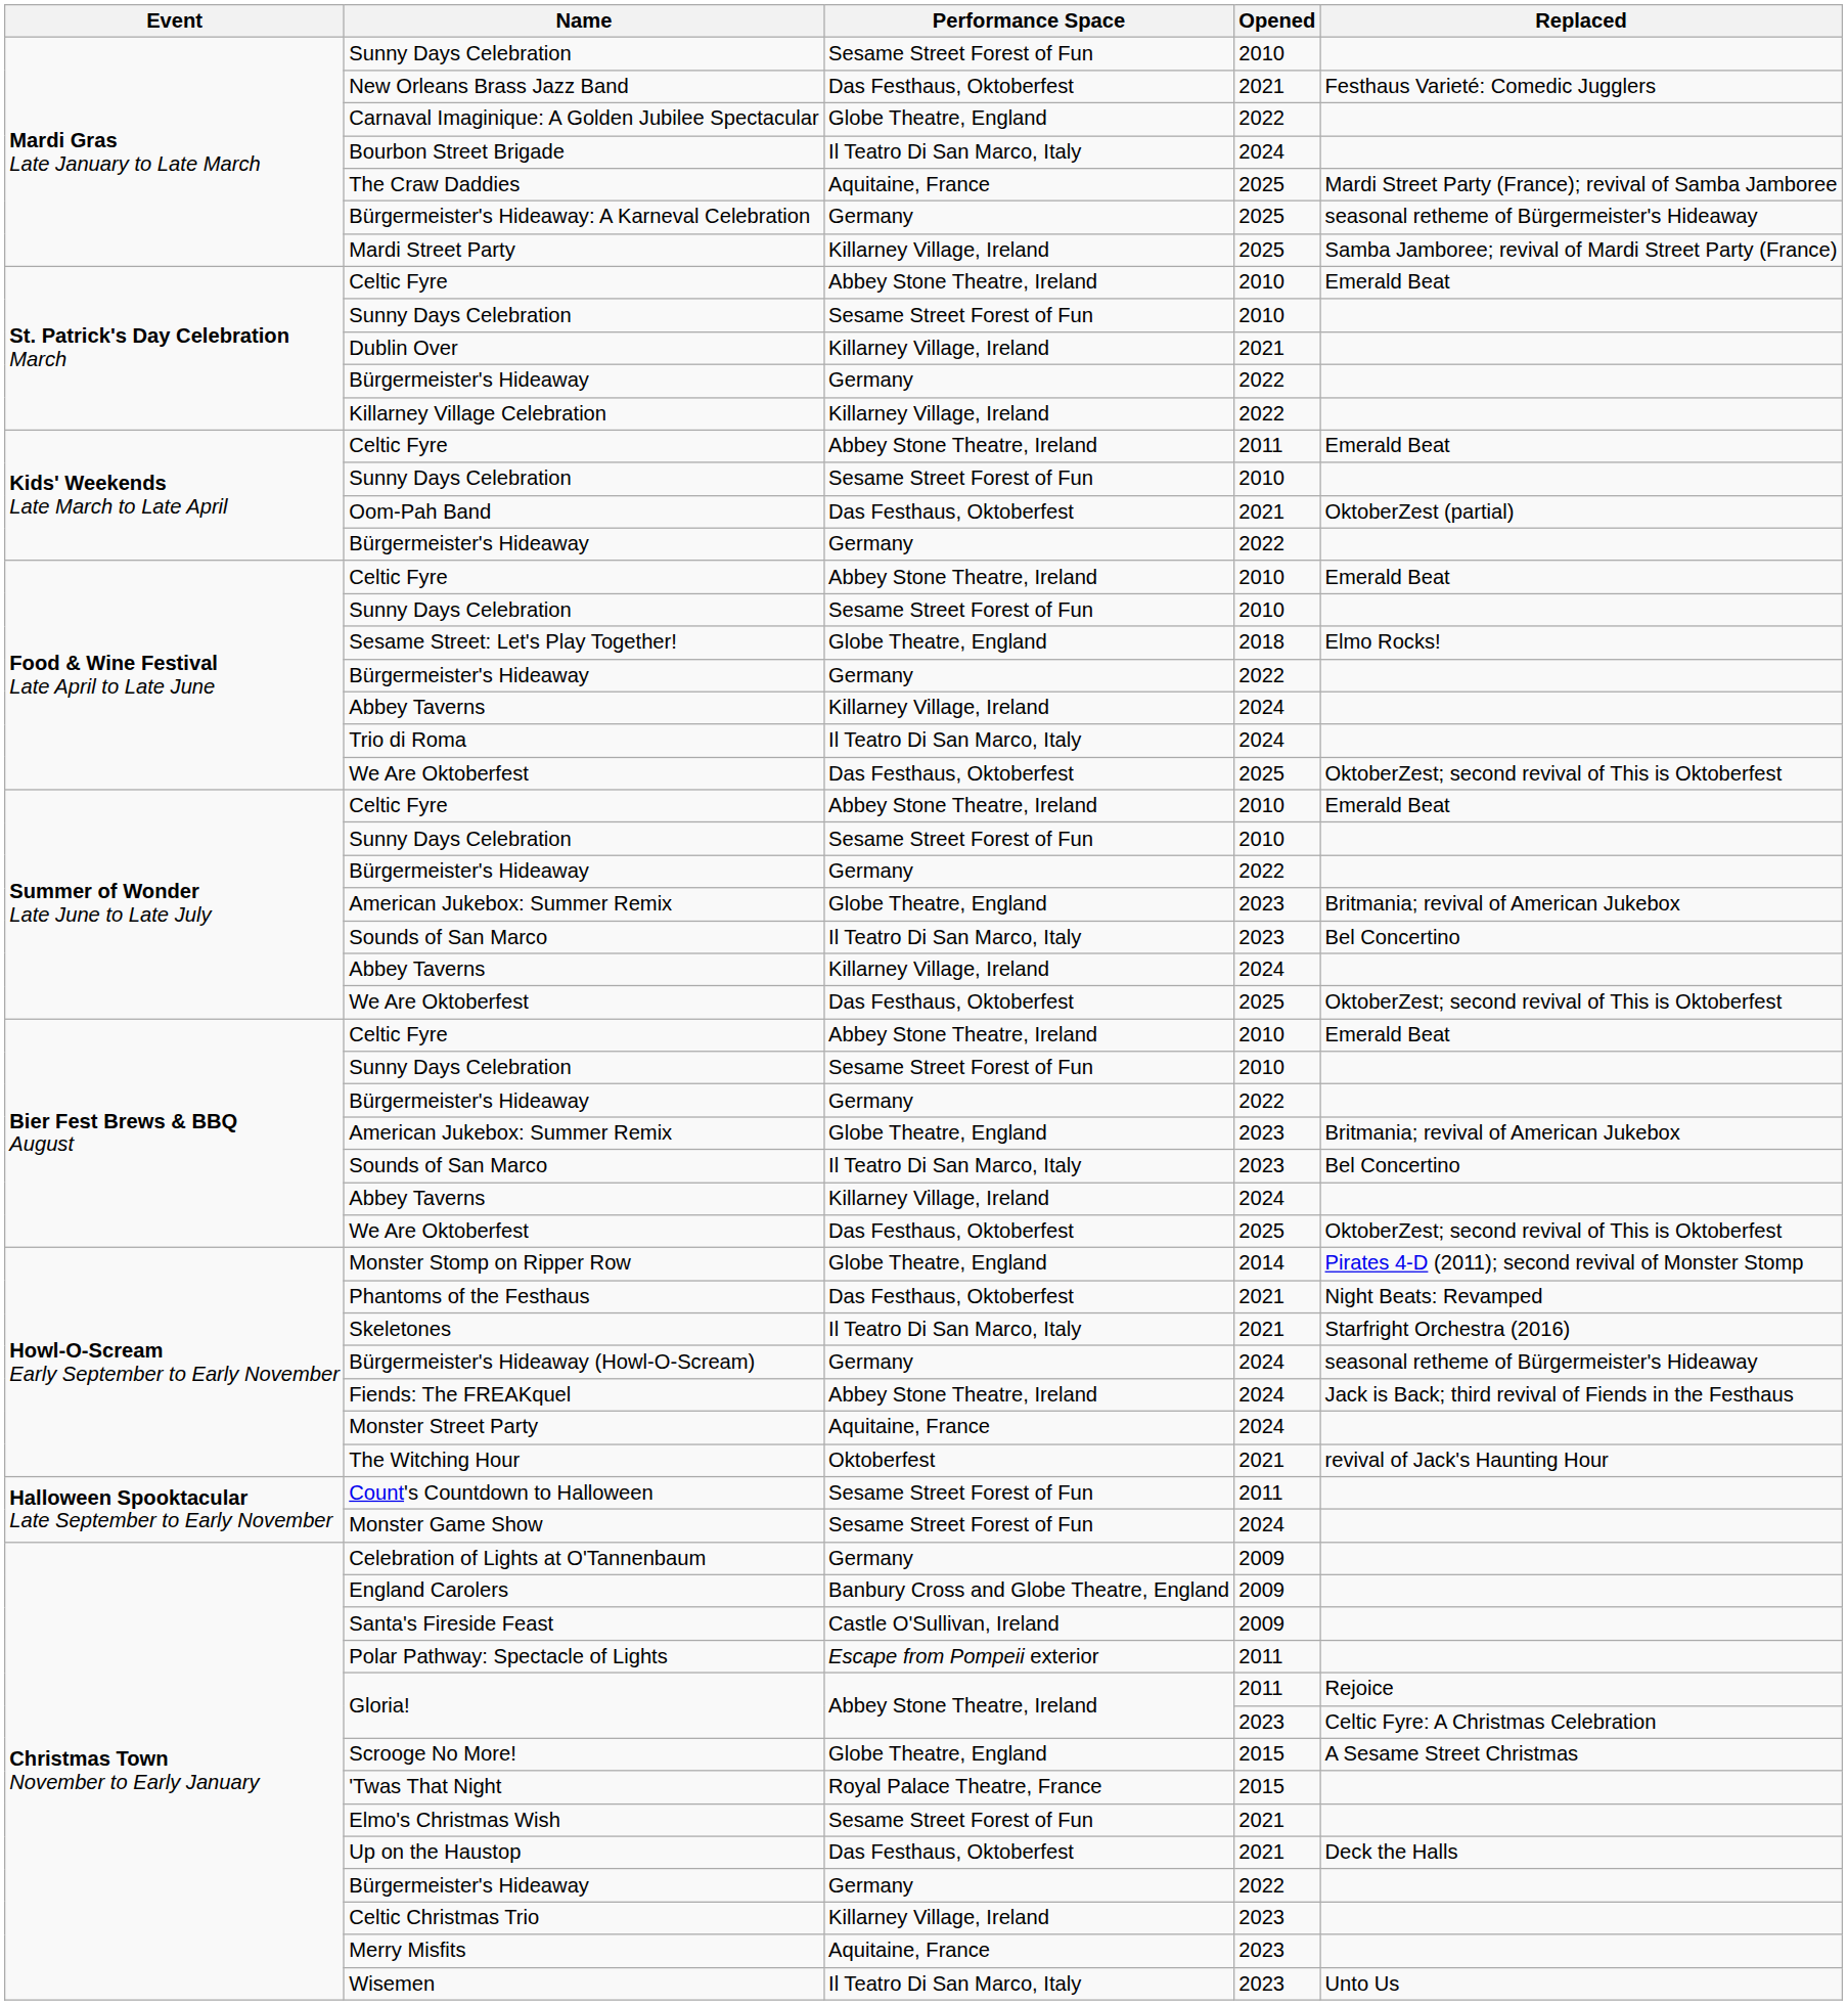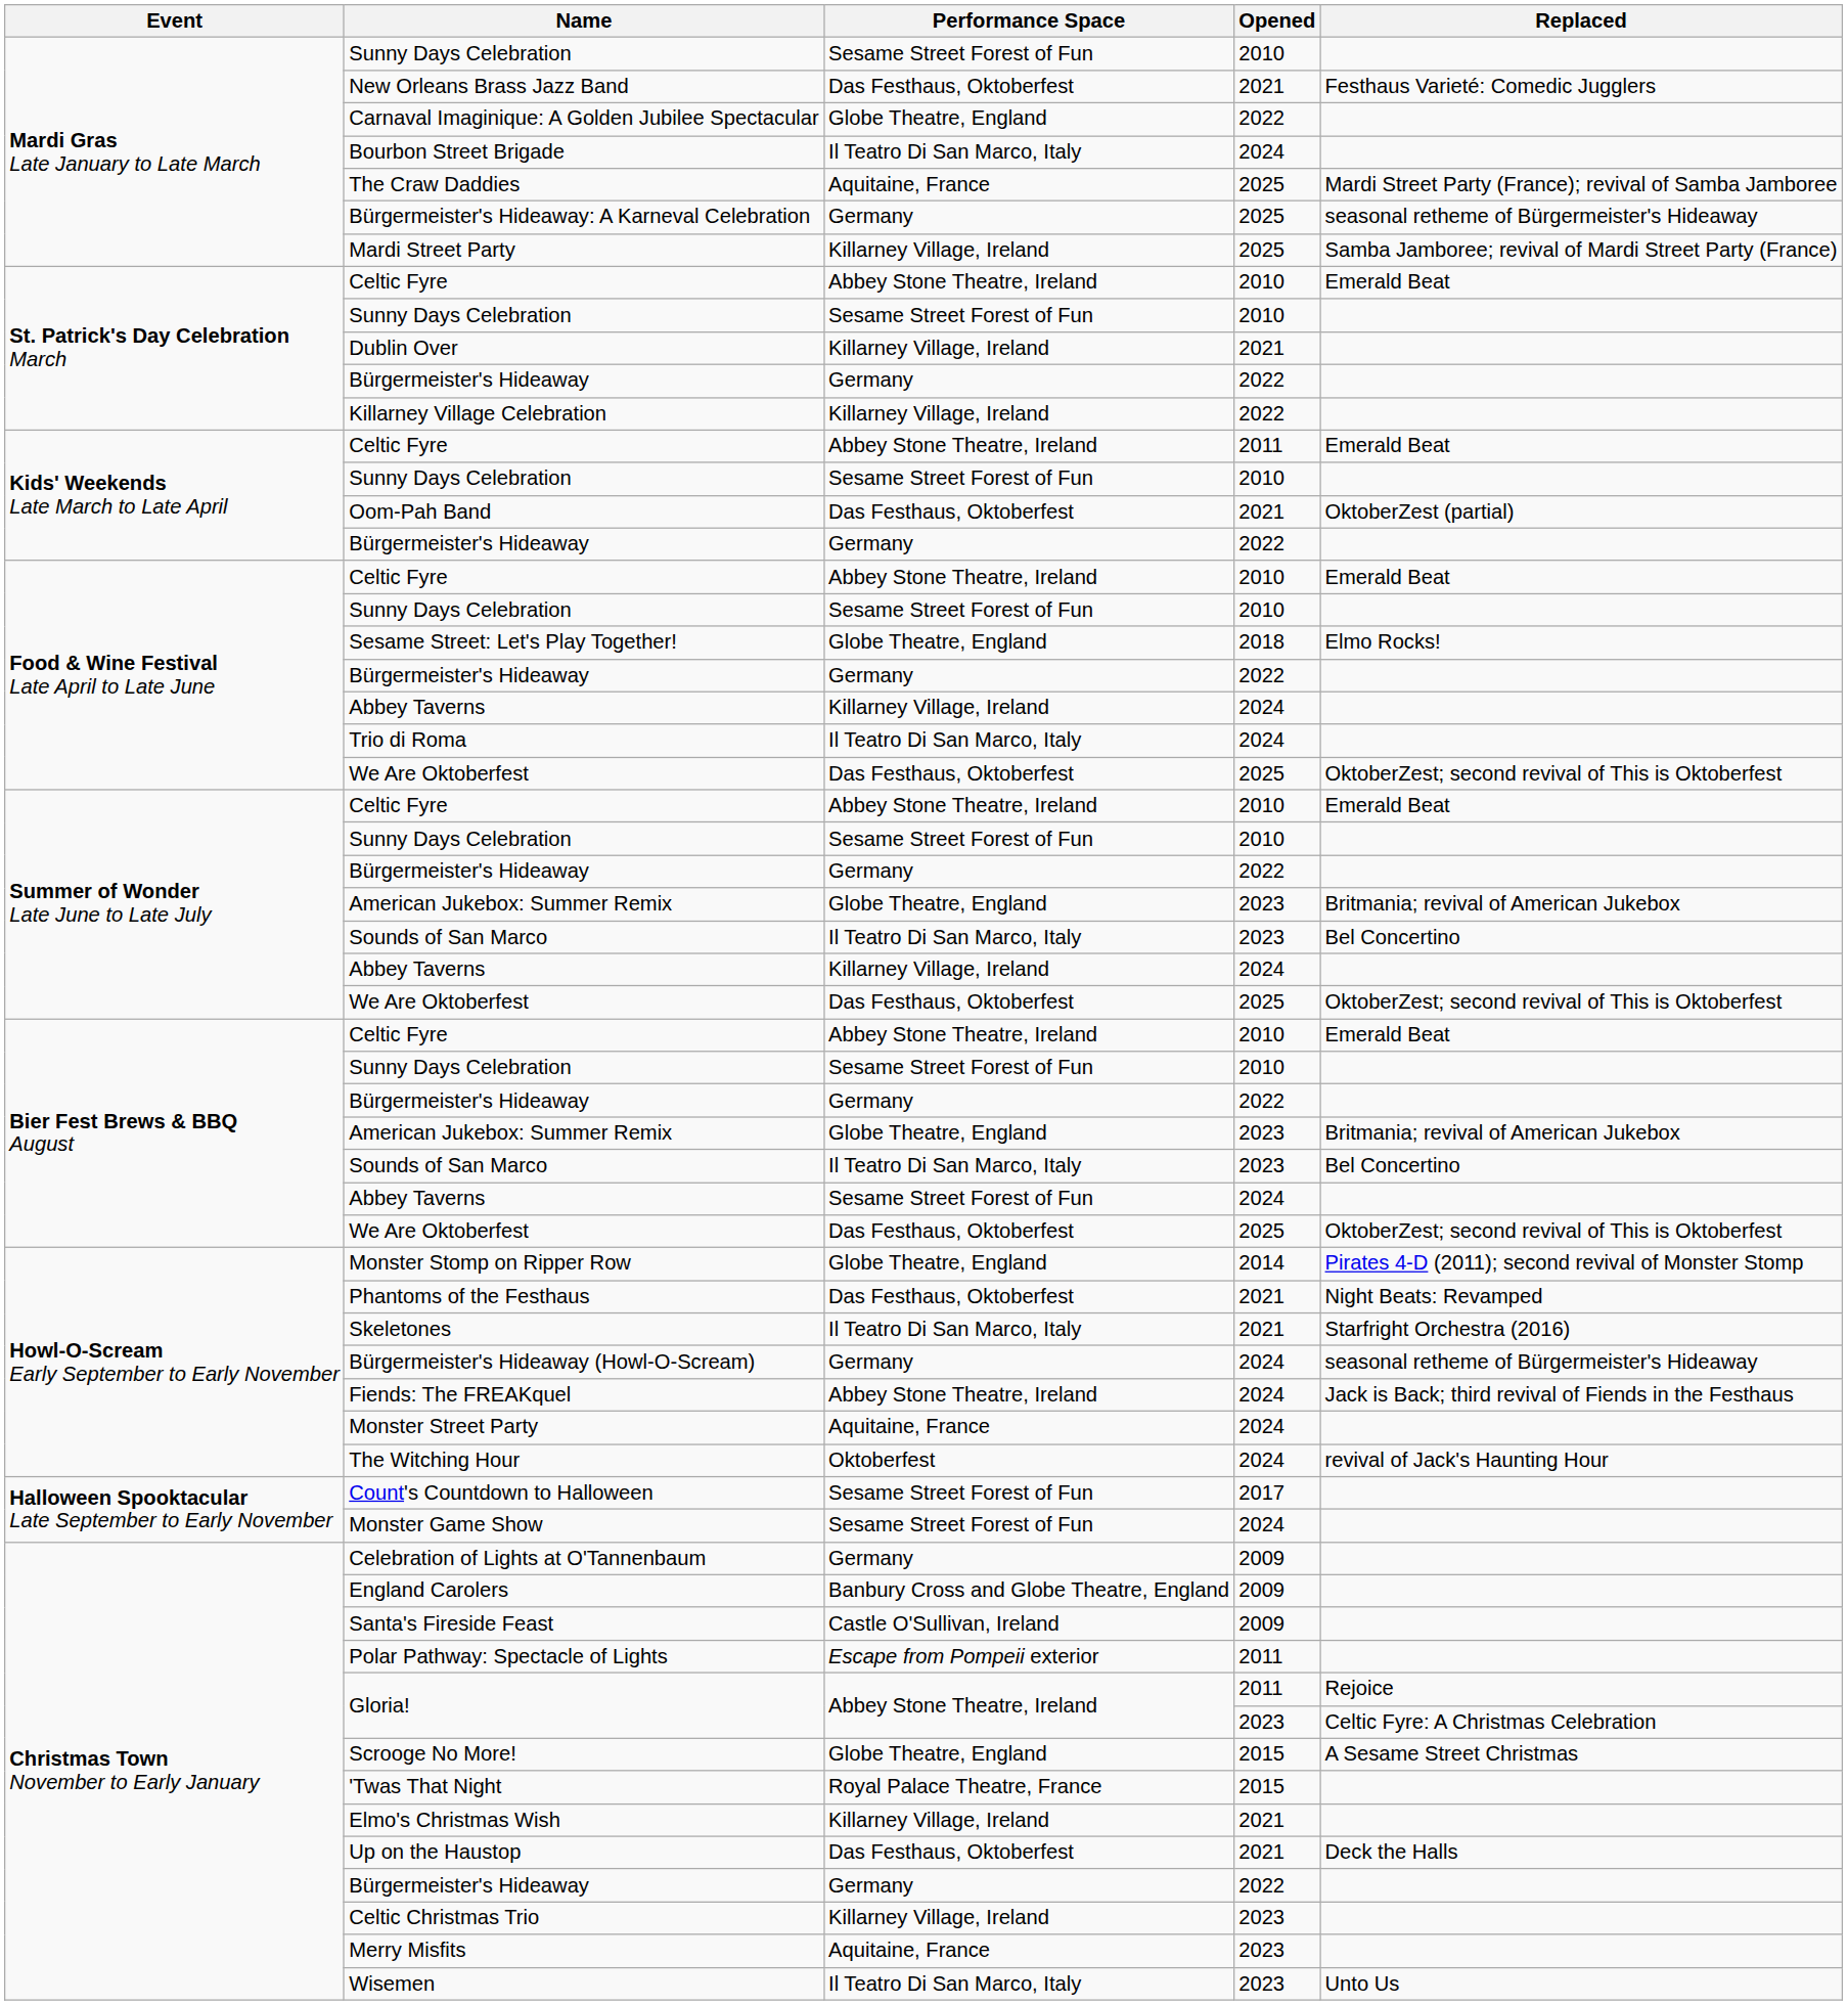 <table class="wikitable sortable">
 <tr>
 <th>Event</th>
 <th>Name</th>
 <th>Performance Space</th>
 <th>Opened</th>
 <th>Replaced</th>
 </tr>
 <tr>
 <td rowspan="7"><strong>Mardi Gras</strong><br><em>Late January to Late March</em></td>
 <td>Sunny Days Celebration</td>
 <td>Sesame Street Forest of Fun</td>
 <td>2010</td>
 <td></td>
 </tr>
 <tr>
 <td>New Orleans Brass Jazz Band</td>
 <td>Das Festhaus, Oktoberfest</td>
 <td>2021</td>
 <td>Festhaus Varieté: Comedic Jugglers</td>
 </tr>
 <tr>
 <td>Carnaval Imaginique: A Golden Jubilee Spectacular</td>
 <td>Globe Theatre, England</td>
 <td>2022</td>
 <td></td>
 </tr>
 <tr>
 <td>Bourbon Street Brigade</td>
 <td>Il Teatro Di San Marco, Italy</td>
 <td>2024</td>
 <td></td>
 </tr>
 <tr>
 <td>The Craw Daddies</td>
 <td>Aquitaine, France</td>
 <td>2025</td>
 <td>Mardi Street Party (France); revival of Samba Jamboree</td>
 </tr>
 <tr>
 <td>Bürgermeister's Hideaway: A Karneval Celebration</td>
 <td>Germany</td>
 <td>2025</td>
 <td>seasonal retheme of Bürgermeister's Hideaway</td>
 </tr>
 <tr>
 <td>Mardi Street Party</td>
 <td>Killarney Village, Ireland</td>
 <td>2025</td>
 <td>Samba Jamboree; revival of Mardi Street Party (France)</td>
 </tr>
 <tr>
 <td rowspan="5"><strong>St. Patrick's Day Celebration</strong><br><em>March</em></td>
 <td>Celtic Fyre</td>
 <td>Abbey Stone Theatre, Ireland</td>
 <td>2010</td>
 <td>Emerald Beat</td>
 </tr>
 <tr>
 <td>Sunny Days Celebration</td>
 <td>Sesame Street Forest of Fun</td>
 <td>2010</td>
 <td></td>
 </tr>
 <tr>
 <td>Dublin Over</td>
 <td>Killarney Village, Ireland</td>
 <td>2021</td>
 <td></td>
 </tr>
 <tr>
 <td>Bürgermeister's Hideaway</td>
 <td>Germany</td>
 <td>2022</td>
 <td></td>
 </tr>
 <tr>
 <td>Killarney Village Celebration</td>
 <td>Killarney Village, Ireland</td>
 <td>2022</td>
 <td></td>
 </tr>
 <tr>
 <td rowspan="4"><strong>Kids' Weekends</strong><br><em>Late March to Late April</em></td>
 <td>Celtic Fyre</td>
 <td>Abbey Stone Theatre, Ireland</td>
 <td>2011</td>
 <td>Emerald Beat</td>
 </tr>
 <tr>
 <td>Sunny Days Celebration</td>
 <td>Sesame Street Forest of Fun</td>
 <td>2010</td>
 <td></td>
 </tr>
 <tr>
 <td>Oom-Pah Band</td>
 <td>Das Festhaus, Oktoberfest</td>
 <td>2021</td>
 <td>OktoberZest (partial)</td>
 </tr>
 <tr>
 <td>Bürgermeister's Hideaway</td>
 <td>Germany</td>
 <td>2022</td>
 <td></td>
 </tr>
 <tr>
 <td rowspan="7"><strong>Food & Wine Festival</strong><br><em>Late April to Late June</em></td>
 <td>Celtic Fyre</td>
 <td>Abbey Stone Theatre, Ireland</td>
 <td>2010</td>
 <td>Emerald Beat</td>
 </tr>
 <tr>
 <td>Sunny Days Celebration</td>
 <td>Sesame Street Forest of Fun</td>
 <td>2010</td>
 <td></td>
 </tr>
 <tr>
 <td>Sesame Street: Let's Play Together!</td>
 <td>Globe Theatre, England</td>
 <td>2018</td>
 <td>Elmo Rocks!</td>
 </tr>
 <tr>
 <td>Bürgermeister's Hideaway</td>
 <td>Germany</td>
 <td>2022</td>
 <td></td>
 </tr>
 <tr>
 <td>Abbey Taverns</td>
 <td>Killarney Village, Ireland</td>
 <td>2024</td>
 <td></td>
 </tr>
 <tr>
 <td>Trio di Roma</td>
 <td>Il Teatro Di San Marco, Italy</td>
 <td>2024</td>
 <td></td>
 </tr>
 <tr>
 <td>We Are Oktoberfest</td>
 <td>Das Festhaus, Oktoberfest</td>
 <td>2025</td>
 <td>OktoberZest; second revival of This is Oktoberfest</td>
 </tr>
 <tr>
 <td rowspan="7"><strong>Summer of Wonder</strong><br><em>Late June to Late July</em></td>
 <td>Celtic Fyre</td>
 <td>Abbey Stone Theatre, Ireland</td>
 <td>2010</td>
 <td>Emerald Beat</td>
 </tr>
 <tr>
 <td>Sunny Days Celebration</td>
 <td>Sesame Street Forest of Fun</td>
 <td>2010</td>
 <td></td>
 </tr>
 <tr>
 <td>Bürgermeister's Hideaway</td>
 <td>Germany</td>
 <td>2022</td>
 <td></td>
 </tr>
 <tr>
 <td>American Jukebox: Summer Remix</td>
 <td>Globe Theatre, England</td>
 <td>2023</td>
 <td>Britmania; revival of American Jukebox</td>
 </tr>
 <tr>
 <td>Sounds of San Marco</td>
 <td>Il Teatro Di San Marco, Italy</td>
 <td>2023</td>
 <td>Bel Concertino</td>
 </tr>
 <tr>
 <td>Abbey Taverns</td>
 <td>Killarney Village, Ireland</td>
 <td>2024</td>
 <td></td>
 </tr>
 <tr>
 <td>We Are Oktoberfest</td>
 <td>Das Festhaus, Oktoberfest</td>
 <td>2025</td>
 <td>OktoberZest; second revival of This is Oktoberfest</td>
 </tr>
 <tr>
 <td rowspan="7"><strong>Bier Fest Brews & BBQ</strong><br><em>August</em></td>
 <td>Celtic Fyre</td>
 <td>Abbey Stone Theatre, Ireland</td>
 <td>2010</td>
 <td>Emerald Beat</td>
 </tr>
 <tr>
 <td>Sunny Days Celebration</td>
 <td>Sesame Street Forest of Fun</td>
 <td>2010</td>
 <td></td>
 </tr>
 <tr>
 <td>Bürgermeister's Hideaway</td>
 <td>Germany</td>
 <td>2022</td>
 <td></td>
 </tr>
 <tr>
 <td>American Jukebox: Summer Remix</td>
 <td>Globe Theatre, England</td>
 <td>2023</td>
 <td>Britmania; revival of American Jukebox</td>
 </tr>
 <tr>
 <td>Sounds of San Marco</td>
 <td>Il Teatro Di San Marco, Italy</td>
 <td>2023</td>
 <td>Bel Concertino</td>
 </tr>
 <tr>
 <td>Abbey Taverns</td>
-<td>Killarney Village, Ireland</td>
+<td>Sesame Street Forest of Fun</td>
 <td>2024</td>
 <td></td>
 </tr>
 <tr>
 <td>We Are Oktoberfest</td>
 <td>Das Festhaus, Oktoberfest</td>
 <td>2025</td>
 <td>OktoberZest; second revival of This is Oktoberfest</td>
 </tr>
 <tr>
 <td rowspan="7"><strong>Howl-O-Scream</strong><br><em>Early September to Early November</em></td>
 <td>Monster Stomp on Ripper Row</td>
 <td>Globe Theatre, England</td>
 <td>2014</td>
 <td><a href='#'>Pirates 4-D</a> (2011); second revival of Monster Stomp</td>
 </tr>
 <tr>
 <td>Phantoms of the Festhaus</td>
 <td>Das Festhaus, Oktoberfest</td>
 <td>2021</td>
 <td>Night Beats: Revamped</td>
 </tr>
 <tr>
 <td>Skeletones</td>
 <td>Il Teatro Di San Marco, Italy</td>
 <td>2021</td>
 <td>Starfright Orchestra (2016)</td>
 </tr>
 <tr>
 <td>Bürgermeister's Hideaway (Howl-O-Scream)</td>
 <td>Germany</td>
 <td>2024</td>
 <td>seasonal retheme of Bürgermeister's Hideaway</td>
 </tr>
 <tr>
 <td>Fiends: The FREAKquel</td>
 <td>Abbey Stone Theatre, Ireland</td>
 <td>2024</td>
 <td>Jack is Back; third revival of Fiends in the Festhaus</td>
 </tr>
 <tr>
 <td>Monster Street Party</td>
 <td>Aquitaine, France</td>
 <td>2024</td>
 <td></td>
 </tr>
 <tr>
 <td>The Witching Hour</td>
 <td>Oktoberfest</td>
-<td>2021</td>
+<td>2024</td>
 <td>revival of Jack's Haunting Hour</td>
 </tr>
 <tr>
 <td rowspan="2"><strong>Halloween Spooktacular</strong><br><em>Late September to Early November</em></td>
 <td><a href='#'>Count</a>'s Countdown to Halloween</td>
 <td>Sesame Street Forest of Fun</td>
-<td>2011</td>
+<td>2017</td>
 <td></td>
 </tr>
 <tr>
 <td>Monster Game Show</td>
 <td>Sesame Street Forest of Fun</td>
 <td>2024</td>
 <td></td>
 </tr>
 <tr>
 <td rowspan="14"><strong>Christmas Town</strong><br><em>November to Early January</em></td>
 <td>Celebration of Lights at O'Tannenbaum</td>
 <td>Germany</td>
 <td>2009</td>
 <td></td>
 </tr>
 <tr>
 <td>England Carolers</td>
 <td>Banbury Cross and Globe Theatre, England</td>
 <td>2009</td>
 <td></td>
 </tr>
 <tr>
 <td>Santa's Fireside Feast</td>
 <td>Castle O'Sullivan, Ireland</td>
 <td>2009</td>
 <td></td>
 </tr>
 <tr>
 <td>Polar Pathway: Spectacle of Lights</td>
 <td><em>Escape from Pompeii</em> exterior</td>
 <td>2011</td>
 <td></td>
 </tr>
 <tr>
 <td rowspan="2">Gloria!</td>
 <td rowspan="2">Abbey Stone Theatre, Ireland</td>
 <td>2011</td>
 <td>Rejoice</td>
 </tr>
 <tr>
 <td>2023</td>
 <td>Celtic Fyre: A Christmas Celebration</td>
 </tr>
 <tr>
 <td>Scrooge No More!</td>
 <td>Globe Theatre, England</td>
 <td>2015</td>
 <td>A Sesame Street Christmas</td>
 </tr>
 <tr>
 <td>'Twas That Night</td>
 <td>Royal Palace Theatre, France</td>
 <td>2015</td>
 <td></td>
 </tr>
 <tr>
 <td>Elmo's Christmas Wish</td>
-<td>Sesame Street Forest of Fun</td>
+<td>Killarney Village, Ireland</td>
 <td>2021</td>
 <td></td>
 </tr>
 <tr>
 <td>Up on the Haustop</td>
 <td>Das Festhaus, Oktoberfest</td>
 <td>2021</td>
 <td>Deck the Halls</td>
 </tr>
 <tr>
 <td>Bürgermeister's Hideaway</td>
 <td>Germany</td>
 <td>2022</td>
 <td></td>
 </tr>
 <tr>
 <td>Celtic Christmas Trio</td>
 <td>Killarney Village, Ireland</td>
 <td>2023</td>
 <td></td>
 </tr>
 <tr>
 <td>Merry Misfits</td>
 <td>Aquitaine, France</td>
 <td>2023</td>
 <td></td>
 </tr>
 <tr>
 <td>Wisemen</td>
 <td>Il Teatro Di San Marco, Italy</td>
 <td>2023</td>
 <td>Unto Us</td>
 </tr>
 </table>
